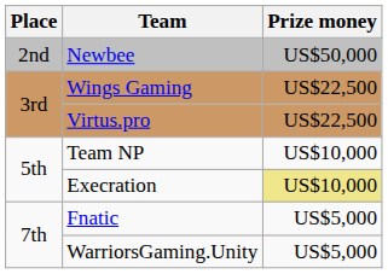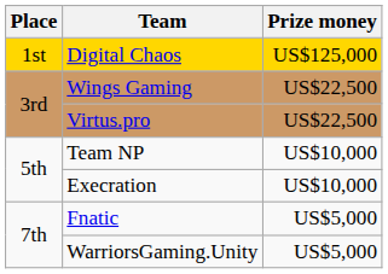 <table class="wikitable">
 <tr>
 <th>Place</th>
 <th>Team</th>
 <th>Prize money</th>
 </tr>
 <tr>
-<td style="text-align:center; background:silver">2nd</td>
-<td style="background:silver;"><a href='#'>Newbee</a></td>
-<td style="text-align:right; background:silver">US$50,000</td>
+<td style="text-align:center; background:gold">1st</td>
+<td style="background:gold;"><a href='#'>Digital Chaos</a></td>
+<td style="text-align:right; background:gold">US$125,000</td>
 </tr>
 <tr>
 <td rowspan="2" style="text-align:center; background:#c96">3rd</td>
 <td style="background:#c96"><a href='#'>Wings Gaming</a></td>
 <td style="text-align:right; background:#c96">US$22,500</td>
 </tr>
 <tr>
 <td style="background:#c96"><a href='#'>Virtus.pro</a></td>
 <td style="text-align:right; background:#c96">US$22,500</td>
 </tr>
 <tr>
 <td rowspan="2" style="text-align:center">5th</td>
 <td>Team NP</td>
 <td style="text-align:right;">US$10,000</td>
 </tr>
 <tr>
 <td>Execration</td>
-<td style="background: khaki; text-align:right;">US$10,000</td>
+<td style="text-align:right;">US$10,000</td>
 </tr>
 <tr>
 <td rowspan="2" style="text-align:center">7th</td>
 <td><a href='#'>Fnatic</a></td>
 <td style="text-align:right;">US$5,000</td>
 </tr>
 <tr>
 <td>WarriorsGaming.Unity</td>
 <td style="text-align:right;">US$5,000</td>
 </tr>
 </table>
